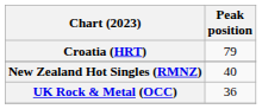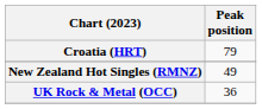 <table class="wikitable sortable plainrowheaders" style="text-align:center">
 <tr>
 <th scope="col">Chart (2023)</th>
 <th scope="col">Peak<br>position</th>
 </tr>
 <tr>
 <th scope="row">Croatia (<a href='#'>HRT</a>)</th>
 <td>79</td>
 </tr>
 <tr>
 </tr>
 <tr>
 <th scope="row">New Zealand Hot Singles (<a href='#'>RMNZ</a>)</th>
-<td>40</td>
+<td>49</td>
 </tr>
 <tr>
 <th scope="row"><a href='#'>UK Rock & Metal</a> (<a href='#'>OCC</a>)</th>
 <td>36</td>
 </tr>
 <tr>
 </tr>
 <tr>
 </tr>
 </table>
